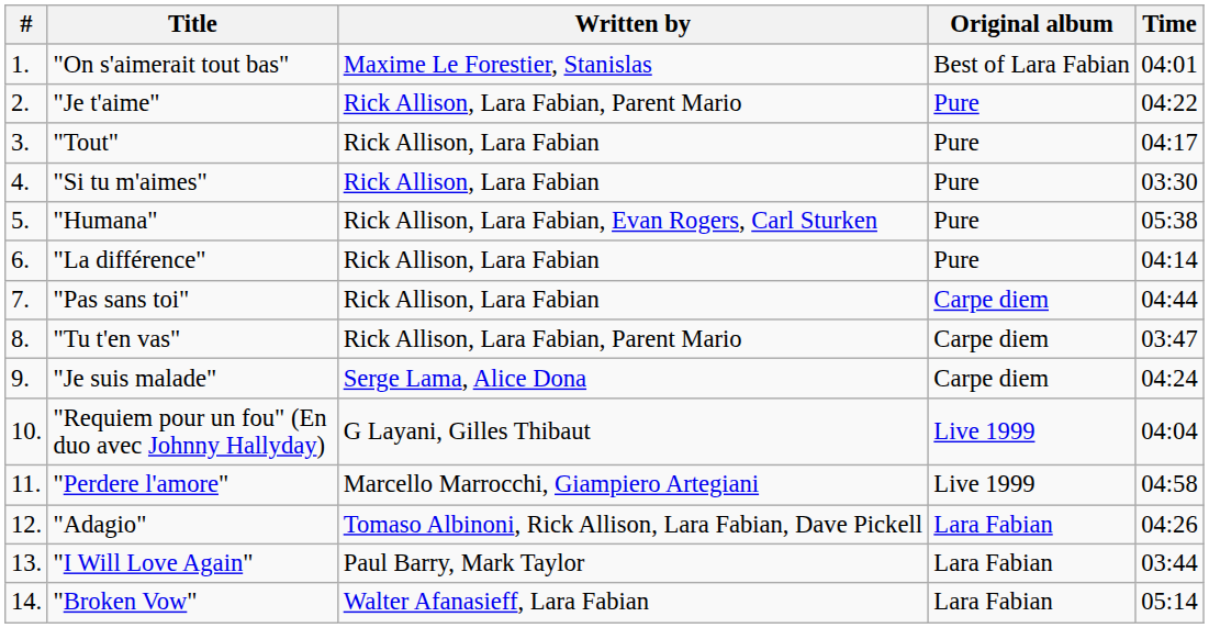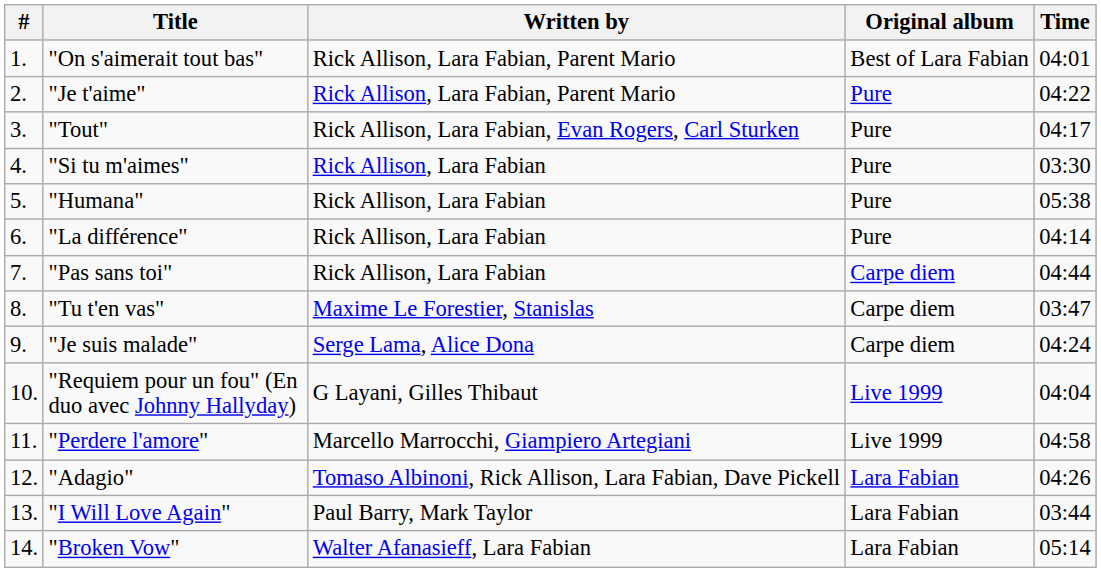 <table class="wikitable">
 <tr>
 <th>#</th>
 <th width="180">Title</th>
 <th>Written by</th>
 <th>Original album</th>
 <th>Time</th>
 </tr>
 <tr>
 <td>1.</td>
 <td>"On s'aimerait tout bas"</td>
-<td><a href='#'>Maxime Le Forestier</a>, <a href='#'>Stanislas</a></td>
+<td>Rick Allison, Lara Fabian, Parent Mario</td>
 <td>Best of Lara Fabian</td>
 <td>04:01</td>
 </tr>
 <tr>
 <td>2.</td>
 <td>"Je t'aime"</td>
 <td><a href='#'>Rick Allison</a>, Lara Fabian, Parent Mario</td>
 <td><a href='#'>Pure</a></td>
 <td>04:22</td>
 </tr>
 <tr>
 <td>3.</td>
 <td>"Tout"</td>
-<td>Rick Allison, Lara Fabian</td>
+<td>Rick Allison, Lara Fabian, <a href='#'>Evan Rogers</a>, <a href='#'>Carl Sturken</a></td>
 <td>Pure</td>
 <td>04:17</td>
 </tr>
 <tr>
 <td>4.</td>
 <td>"Si tu m'aimes"</td>
 <td><a href='#'>Rick Allison</a>, Lara Fabian</td>
 <td>Pure</td>
 <td>03:30</td>
 </tr>
 <tr>
 <td>5.</td>
 <td>"Humana"</td>
-<td>Rick Allison, Lara Fabian, <a href='#'>Evan Rogers</a>, <a href='#'>Carl Sturken</a></td>
+<td>Rick Allison, Lara Fabian</td>
 <td>Pure</td>
 <td>05:38</td>
 </tr>
 <tr>
 <td>6.</td>
 <td>"La différence"</td>
 <td>Rick Allison, Lara Fabian</td>
 <td>Pure</td>
 <td>04:14</td>
 </tr>
 <tr>
 <td>7.</td>
 <td>"Pas sans toi"</td>
 <td>Rick Allison, Lara Fabian</td>
 <td><a href='#'>Carpe diem</a></td>
 <td>04:44</td>
 </tr>
 <tr>
 <td>8.</td>
 <td>"Tu t'en vas"</td>
-<td>Rick Allison, Lara Fabian, Parent Mario</td>
+<td><a href='#'>Maxime Le Forestier</a>, <a href='#'>Stanislas</a></td>
 <td>Carpe diem</td>
 <td>03:47</td>
 </tr>
 <tr>
 <td>9.</td>
 <td>"Je suis malade"</td>
 <td><a href='#'>Serge Lama</a>, <a href='#'>Alice Dona</a></td>
 <td>Carpe diem</td>
 <td>04:24</td>
 </tr>
 <tr>
 <td>10.</td>
 <td>"Requiem pour un fou" (En duo avec <a href='#'>Johnny Hallyday</a>)</td>
 <td>G Layani, Gilles Thibaut</td>
 <td><a href='#'>Live 1999</a></td>
 <td>04:04</td>
 </tr>
 <tr>
 <td>11.</td>
 <td>"<a href='#'>Perdere l'amore</a>"</td>
 <td>Marcello Marrocchi, <a href='#'>Giampiero Artegiani</a></td>
 <td>Live 1999</td>
 <td>04:58</td>
 </tr>
 <tr>
 <td>12.</td>
 <td>"Adagio"</td>
 <td><a href='#'>Tomaso Albinoni</a>, Rick Allison, Lara Fabian, Dave Pickell</td>
 <td><a href='#'>Lara Fabian</a></td>
 <td>04:26</td>
 </tr>
 <tr>
 <td>13.</td>
 <td>"<a href='#'>I Will Love Again</a>"</td>
 <td>Paul Barry, Mark Taylor</td>
 <td>Lara Fabian</td>
 <td>03:44</td>
 </tr>
 <tr>
 <td>14.</td>
 <td>"<a href='#'>Broken Vow</a>"</td>
 <td><a href='#'>Walter Afanasieff</a>, Lara Fabian</td>
 <td>Lara Fabian</td>
 <td>05:14</td>
 </tr>
 </table>
